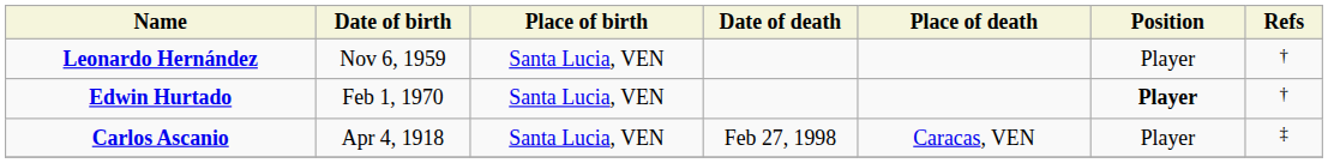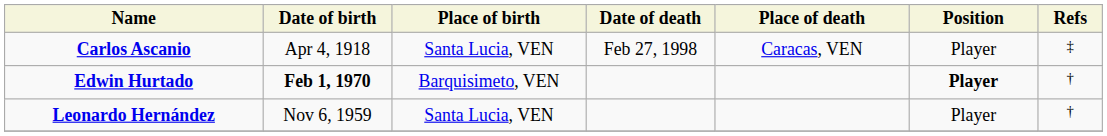 <table class="wikitable">
 <tr>
 <th style="background:#F5F5DC;" width=20%>Name</th>
 <th width=10% style="background:#F5F5DC;">Date of birth</th>
 <th width=15% style="background:#F5F5DC;">Place of birth</th>
 <th width=10% style="background:#F5F5DC;">Date of death</th>
 <th width=15% style="background:#F5F5DC;">Place of death</th>
 <th width=10% style="background:#F5F5DC;">Position</th>
 <th width=5% style="background:#F5F5DC;">Refs</th>
 </tr>
 <tr align=center>
+<td><strong><a href='#'>Carlos Ascanio</a></strong></td>
+<td>Apr 4, 1918</td>
+<td><a href='#'>Santa Lucia</a>, VEN</td>
+<td>Feb 27, 1998</td>
+<td><a href='#'>Caracas</a>, VEN</td>
+<td>Player</td>
+<td><sup>‡</sup></td>
+</tr>
+<tr align=center>
+<td><strong><a href='#'>Edwin Hurtado</a></strong></td>
+<td><strong>Feb 1, 1970</strong></td>
+<td><a href='#'>Barquisimeto</a>, VEN</td>
+<td></td>
+<td></td>
+<td><strong>Player</strong></td>
+<td><sup>†</sup></td>
+</tr>
+<tr align=center>
 <td><strong><a href='#'>Leonardo Hernández</a></strong></td>
 <td>Nov 6, 1959</td>
 <td><a href='#'>Santa Lucia</a>, VEN</td>
 <td></td>
 <td></td>
 <td>Player</td>
 <td><sup>†</sup></td>
 </tr>
 <tr align=center>
-<td><strong><a href='#'>Edwin Hurtado</a></strong></td>
-<td>Feb 1, 1970</td>
-<td><a href='#'>Santa Lucia</a>, VEN</td>
-<td></td>
-<td></td>
-<td><strong>Player</strong></td>
-<td><sup>†</sup></td>
-</tr>
-<tr align=center>
-<td><strong><a href='#'>Carlos Ascanio</a></strong></td>
-<td>Apr 4, 1918</td>
-<td><a href='#'>Santa Lucia</a>, VEN</td>
-<td>Feb 27, 1998</td>
-<td><a href='#'>Caracas</a>, VEN</td>
-<td>Player</td>
-<td><sup>‡</sup></td>
-</tr>
-<tr align=center>
 </tr>
 </table>
